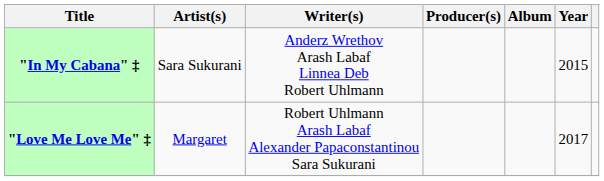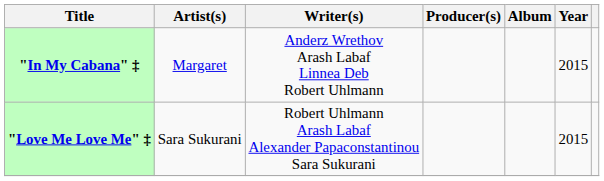 <table class="wikitable sortable plainrowheaders" style="text-align:center;">
 <tr>
 <th scope="col">Title</th>
 <th scope="col">Artist(s)</th>
 <th scope="col" class="unsortable">Writer(s)</th>
 <th scope="col" class="unsortable">Producer(s)</th>
 <th scope="col" data-sort-type="text">Album</th>
 <th scope="col">Year</th>
 <th scope="col" class="unsortable"></th>
 </tr>
 <tr>
 <th scope="row" style="background-color:#bfffc0"> "<a href='#'>In My Cabana</a>" ‡</th>
-<td>Sara Sukurani</td>
+<td><a href='#'>Margaret</a></td>
 <td><a href='#'>Anderz Wrethov</a><br>Arash Labaf<br><a href='#'>Linnea Deb</a><br>Robert Uhlmann</td>
 <td></td>
 <td></td>
 <td>2015</td>
 <td></td>
 </tr>
 <tr>
 <th scope="row" style="background-color:#bfffc0"> "<a href='#'>Love Me Love Me</a>" ‡</th>
-<td><a href='#'>Margaret</a></td>
+<td>Sara Sukurani</td>
 <td>Robert Uhlmann<br><a href='#'>Arash Labaf</a><br><a href='#'>Alexander Papaconstantinou</a><br>Sara Sukurani</td>
 <td></td>
 <td></td>
-<td>2017</td>
+<td>2015</td>
 <td></td>
 </tr>
 <tr>
 </tr>
 </table>
